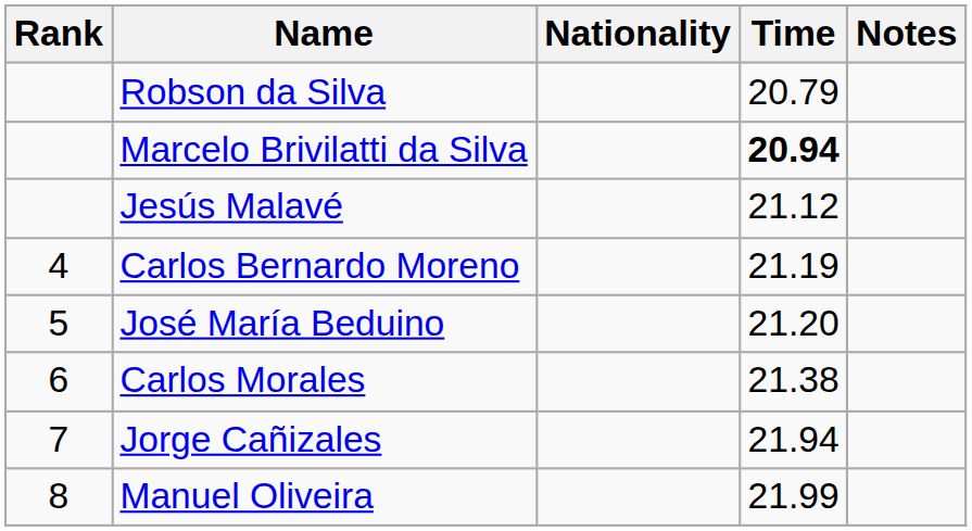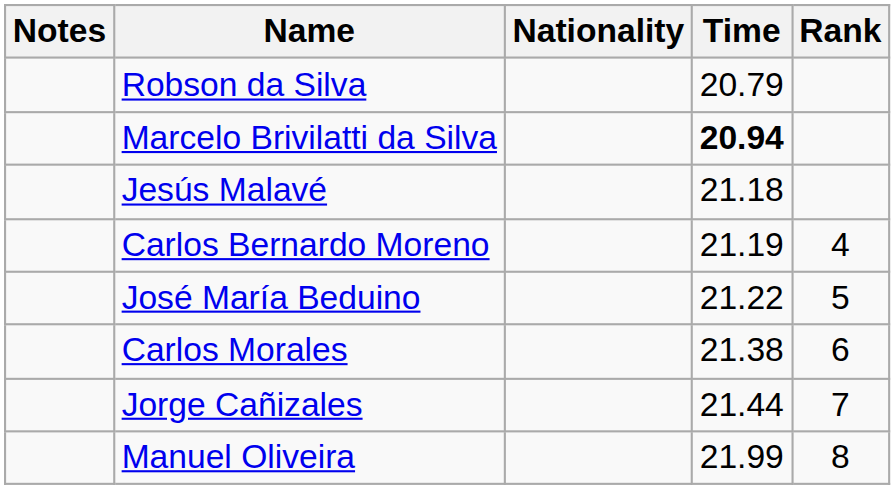 <table class="wikitable sortable" style="text-align:center">
 <tr>
-<th>Rank</th>
+<th>Notes</th>
 <th>Name</th>
 <th>Nationality</th>
 <th>Time</th>
-<th>Notes</th>
+<th>Rank</th>
 </tr>
 <tr>
 <td></td>
 <td align=left><a href='#'>Robson da Silva</a></td>
 <td align=left></td>
 <td>20.79</td>
 <td></td>
 </tr>
 <tr>
 <td></td>
 <td align=left><a href='#'>Marcelo Brivilatti da Silva</a></td>
 <td align=left></td>
 <td><strong>20.94</strong></td>
 <td></td>
 </tr>
 <tr>
 <td></td>
 <td align=left><a href='#'>Jesús Malavé</a></td>
 <td align=left></td>
-<td>21.12</td>
+<td>21.18</td>
 <td></td>
 </tr>
 <tr>
-<td>4</td>
+<td></td>
 <td align=left><a href='#'>Carlos Bernardo Moreno</a></td>
 <td align=left></td>
 <td>21.19</td>
-<td></td>
+<td>4</td>
 </tr>
 <tr>
-<td>5</td>
+<td></td>
 <td align=left><a href='#'>José María Beduino</a></td>
 <td align=left></td>
-<td>21.20</td>
-<td></td>
+<td>21.22</td>
+<td>5</td>
 </tr>
 <tr>
-<td>6</td>
+<td></td>
 <td align=left><a href='#'>Carlos Morales</a></td>
 <td align=left></td>
 <td>21.38</td>
-<td></td>
+<td>6</td>
 </tr>
 <tr>
-<td>7</td>
+<td></td>
 <td align=left><a href='#'>Jorge Cañizales</a></td>
 <td align=left></td>
-<td>21.94</td>
-<td></td>
+<td>21.44</td>
+<td>7</td>
 </tr>
 <tr>
-<td>8</td>
+<td></td>
 <td align=left><a href='#'>Manuel Oliveira</a></td>
 <td align=left></td>
 <td>21.99</td>
-<td></td>
+<td>8</td>
 </tr>
 </table>
